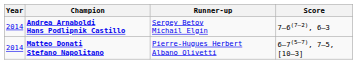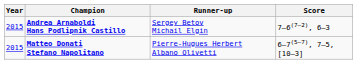 <table class="wikitable" style="font-size:90%">
 <tr>
 <th>Year</th>
 <th width="200">Champion</th>
 <th width="200">Runner-up</th>
 <th width="120">Score</th>
 </tr>
 <tr>
-<td><a href='#'>2014</a></td>
+<td><a href='#'>2015</a></td>
 <td> <strong><a href='#'>Andrea Arnaboldi</a></strong><br> <strong><a href='#'>Hans Podlipnik Castillo</a></strong></td>
 <td> <a href='#'>Sergey Betov</a><br> <a href='#'>Michail Elgin</a></td>
 <td>7–6<sup>(7–2)</sup>, 6–3</td>
 </tr>
 <tr>
-<td><a href='#'>2014</a></td>
+<td><a href='#'>2015</a></td>
 <td> <strong><a href='#'>Matteo Donati</a></strong><br> <strong><a href='#'>Stefano Napolitano</a></strong></td>
 <td> <a href='#'>Pierre-Hugues Herbert</a> <br> <a href='#'>Albano Olivetti</a></td>
 <td>6–7<sup>(5–7)</sup>, 7–5, [10–3]</td>
 </tr>
 </table>
